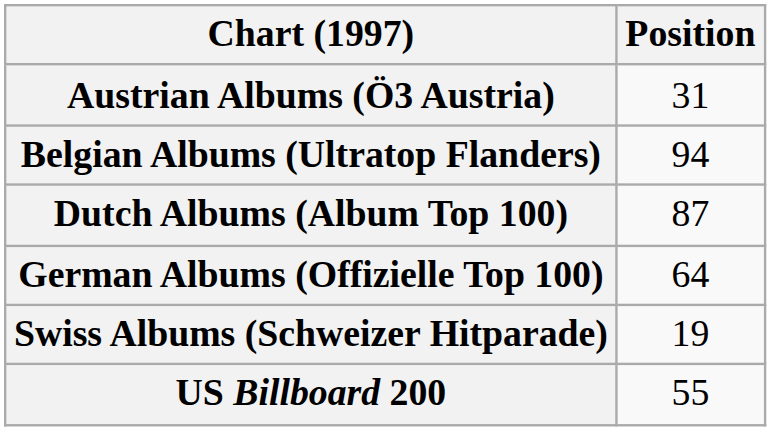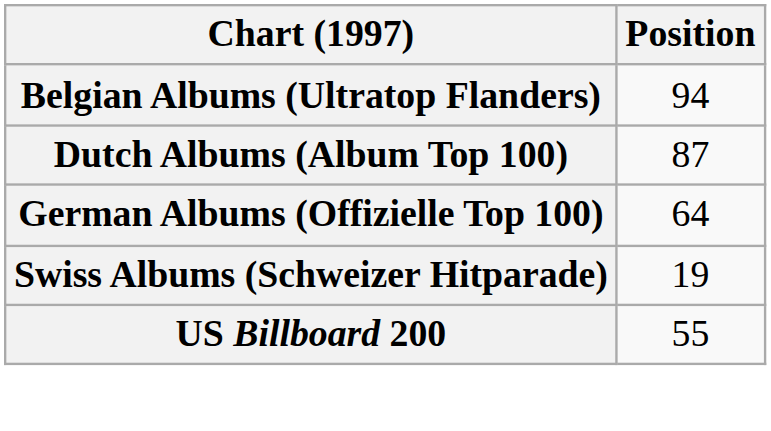 <table class="wikitable sortable plainrowheaders" style="text-align:center">
 <tr>
 <th scope="col">Chart (1997)</th>
 <th scope="col">Position</th>
-</tr>
-<tr>
-<th scope="row">Austrian Albums (Ö3 Austria)</th>
-<td>31</td>
 </tr>
 <tr>
 <th scope="row">Belgian Albums (Ultratop Flanders)</th>
 <td>94</td>
 </tr>
 <tr>
 <th scope="row">Dutch Albums (Album Top 100)</th>
 <td>87</td>
 </tr>
 <tr>
 <th scope="row">German Albums (Offizielle Top 100)</th>
 <td>64</td>
 </tr>
 <tr>
 <th scope="row">Swiss Albums (Schweizer Hitparade)</th>
 <td>19</td>
 </tr>
 <tr>
 <th scope="row">US <em>Billboard</em> 200</th>
 <td>55</td>
 </tr>
 </table>
